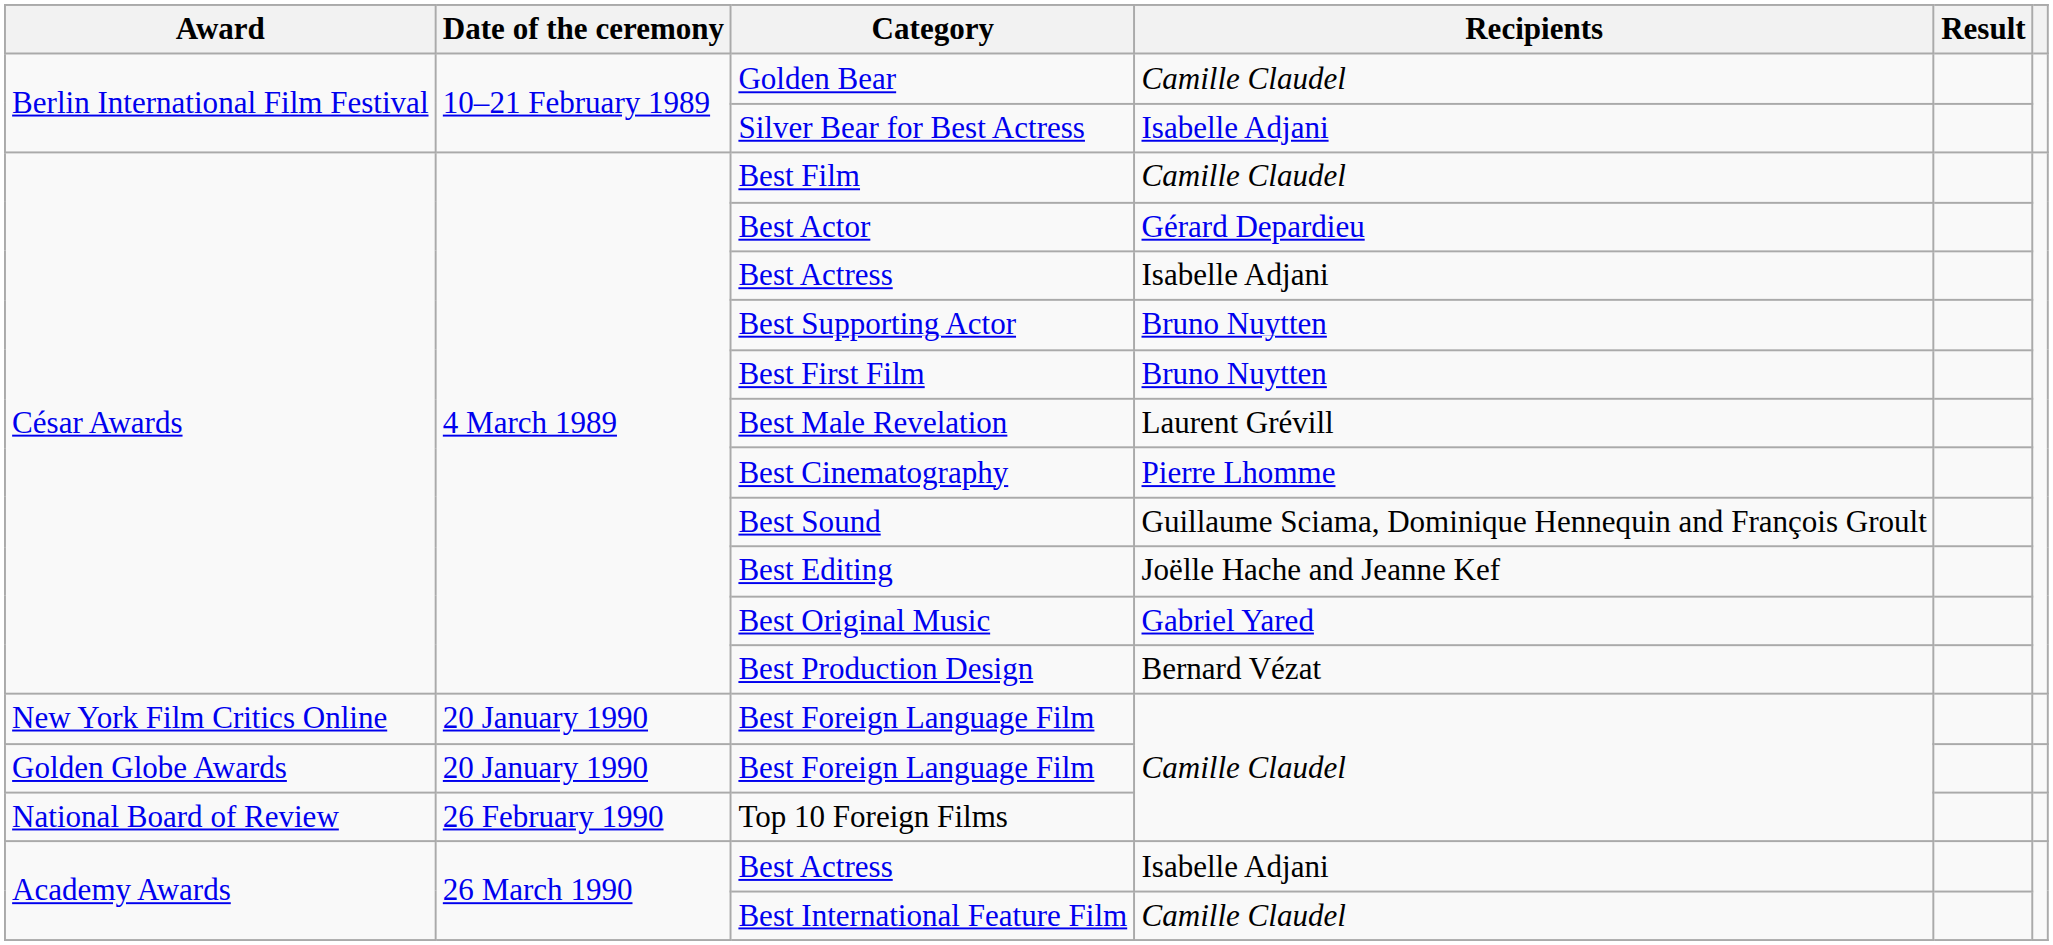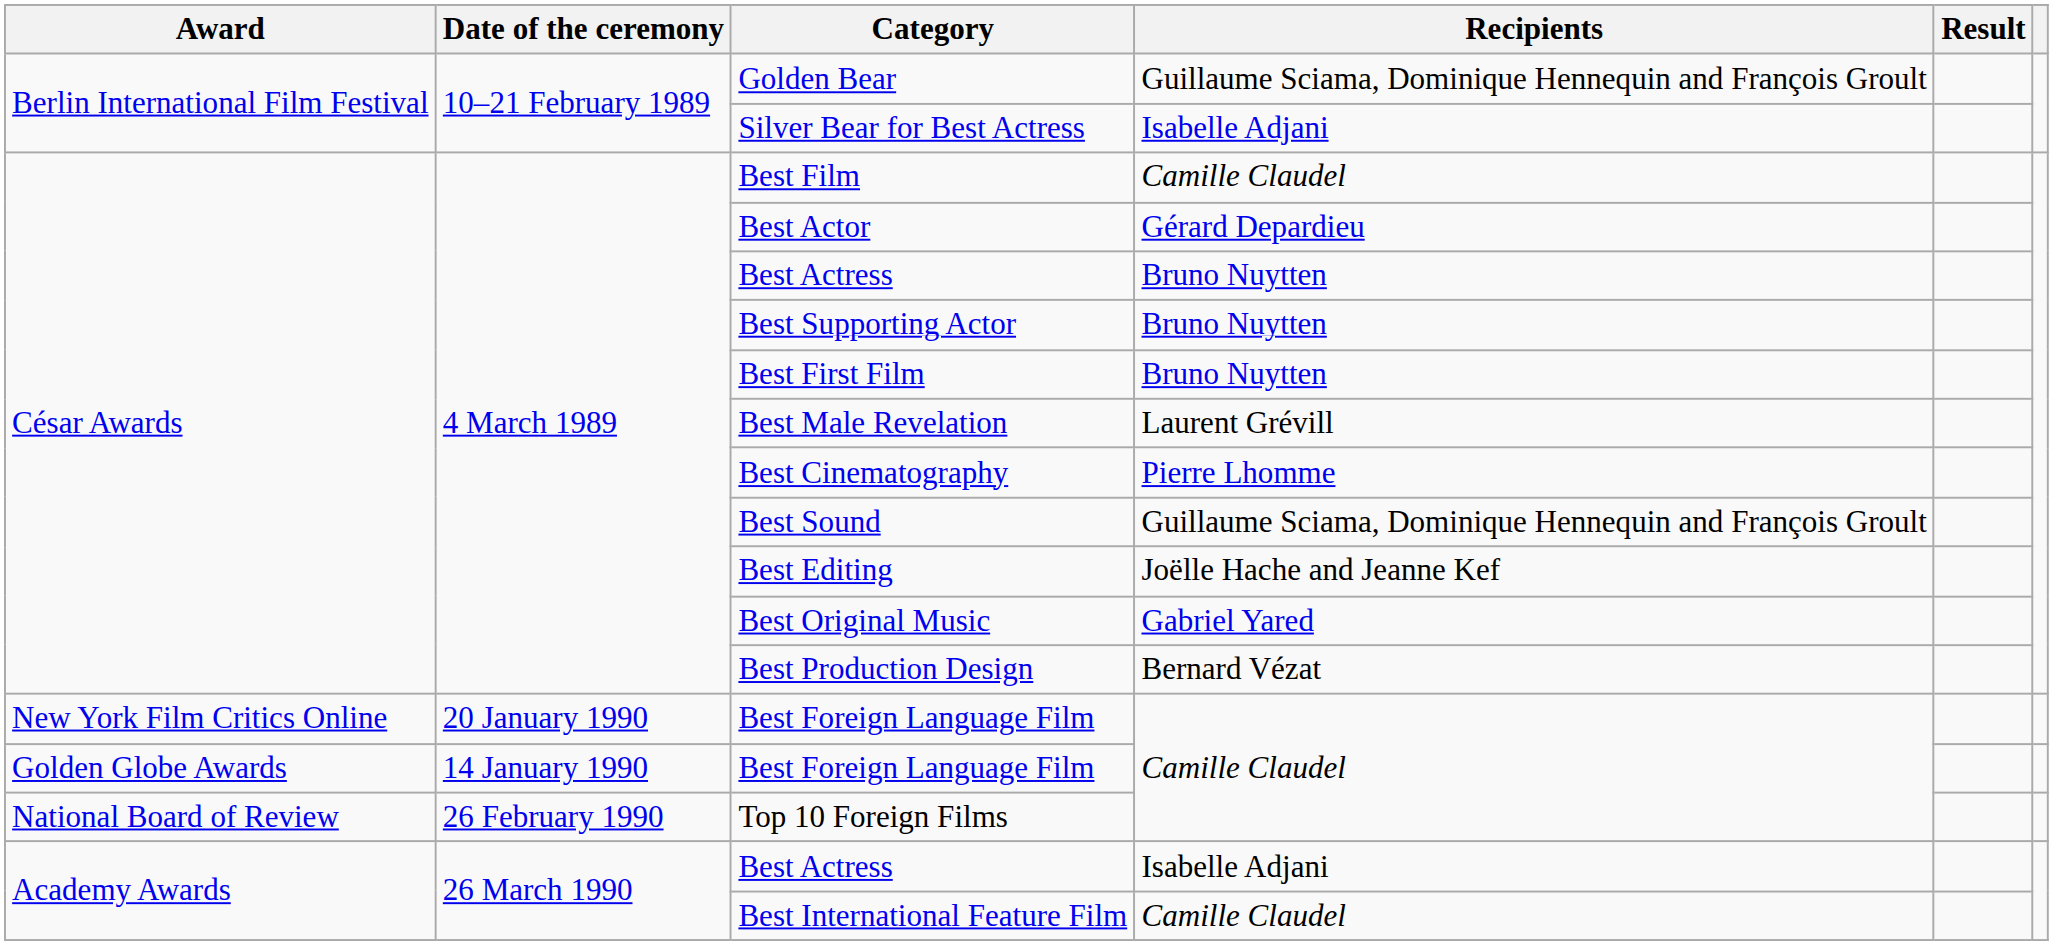 <table class="wikitable plainrowheaders sortable">
 <tr>
 <th scope="col">Award</th>
 <th scope="col">Date of the ceremony</th>
 <th scope="col">Category</th>
 <th scope="col">Recipients</th>
 <th scope="col">Result</th>
 <th class="unsortable" scope="col"></th>
 </tr>
 <tr>
 <td rowspan="2"><a href='#'>Berlin International Film Festival</a></td>
 <td rowspan="2"><a href='#'>10–21 February 1989</a></td>
 <td><a href='#'>Golden Bear</a></td>
-<td><em>Camille Claudel</em></td>
+<td>Guillaume Sciama, Dominique Hennequin and François Groult</td>
 <td></td>
 <td rowspan="2"></td>
 </tr>
 <tr>
 <td><a href='#'>Silver Bear for Best Actress</a></td>
 <td><a href='#'>Isabelle Adjani</a></td>
 <td></td>
 </tr>
 <tr>
 <td rowspan="11"><a href='#'>César Awards</a></td>
 <td rowspan="11"><a href='#'>4 March 1989</a></td>
 <td><a href='#'>Best Film</a></td>
 <td><em>Camille Claudel</em></td>
 <td></td>
 <td rowspan="11"></td>
 </tr>
 <tr>
 <td><a href='#'>Best Actor</a></td>
 <td><a href='#'>Gérard Depardieu</a></td>
 <td></td>
 </tr>
 <tr>
 <td><a href='#'>Best Actress</a></td>
-<td>Isabelle Adjani</td>
+<td><a href='#'>Bruno Nuytten</a></td>
 <td></td>
 </tr>
 <tr>
 <td><a href='#'>Best Supporting Actor</a></td>
 <td><a href='#'>Bruno Nuytten</a></td>
 <td></td>
 </tr>
 <tr>
 <td><a href='#'>Best First Film</a></td>
 <td><a href='#'>Bruno Nuytten</a></td>
 <td></td>
 </tr>
 <tr>
 <td><a href='#'>Best Male Revelation</a></td>
 <td>Laurent Grévill</td>
 <td></td>
 </tr>
 <tr>
 <td><a href='#'>Best Cinematography</a></td>
 <td><a href='#'>Pierre Lhomme</a></td>
 <td></td>
 </tr>
 <tr>
 <td><a href='#'>Best Sound</a></td>
 <td>Guillaume Sciama, Dominique Hennequin and François Groult</td>
 <td></td>
 </tr>
 <tr>
 <td><a href='#'>Best Editing</a></td>
 <td>Joëlle Hache and Jeanne Kef</td>
 <td></td>
 </tr>
 <tr>
 <td><a href='#'>Best Original Music</a></td>
 <td><a href='#'>Gabriel Yared</a></td>
 <td></td>
 </tr>
 <tr>
 <td><a href='#'>Best Production Design</a></td>
 <td>Bernard Vézat</td>
 <td></td>
 </tr>
 <tr>
 <td><a href='#'>New York Film Critics Online</a></td>
 <td><a href='#'>20 January 1990</a></td>
 <td><a href='#'>Best Foreign Language Film</a></td>
 <td rowspan="3"><em>Camille Claudel</em></td>
 <td></td>
 <td></td>
 </tr>
 <tr>
 <td><a href='#'>Golden Globe Awards</a></td>
-<td><a href='#'>20 January 1990</a></td>
+<td><a href='#'>14 January 1990</a></td>
 <td><a href='#'>Best Foreign Language Film</a></td>
 <td></td>
 <td></td>
 </tr>
 <tr>
 <td><a href='#'>National Board of Review</a></td>
 <td><a href='#'>26 February 1990</a></td>
 <td>Top 10 Foreign Films</td>
 <td></td>
 <td></td>
 </tr>
 <tr>
 <td rowspan="2"><a href='#'>Academy Awards</a></td>
 <td rowspan="2"><a href='#'>26 March 1990</a></td>
 <td><a href='#'>Best Actress</a></td>
 <td>Isabelle Adjani</td>
 <td></td>
 <td rowspan="2"></td>
 </tr>
 <tr>
 <td><a href='#'>Best International Feature Film</a></td>
 <td><em>Camille Claudel</em></td>
 <td></td>
 </tr>
 </table>
